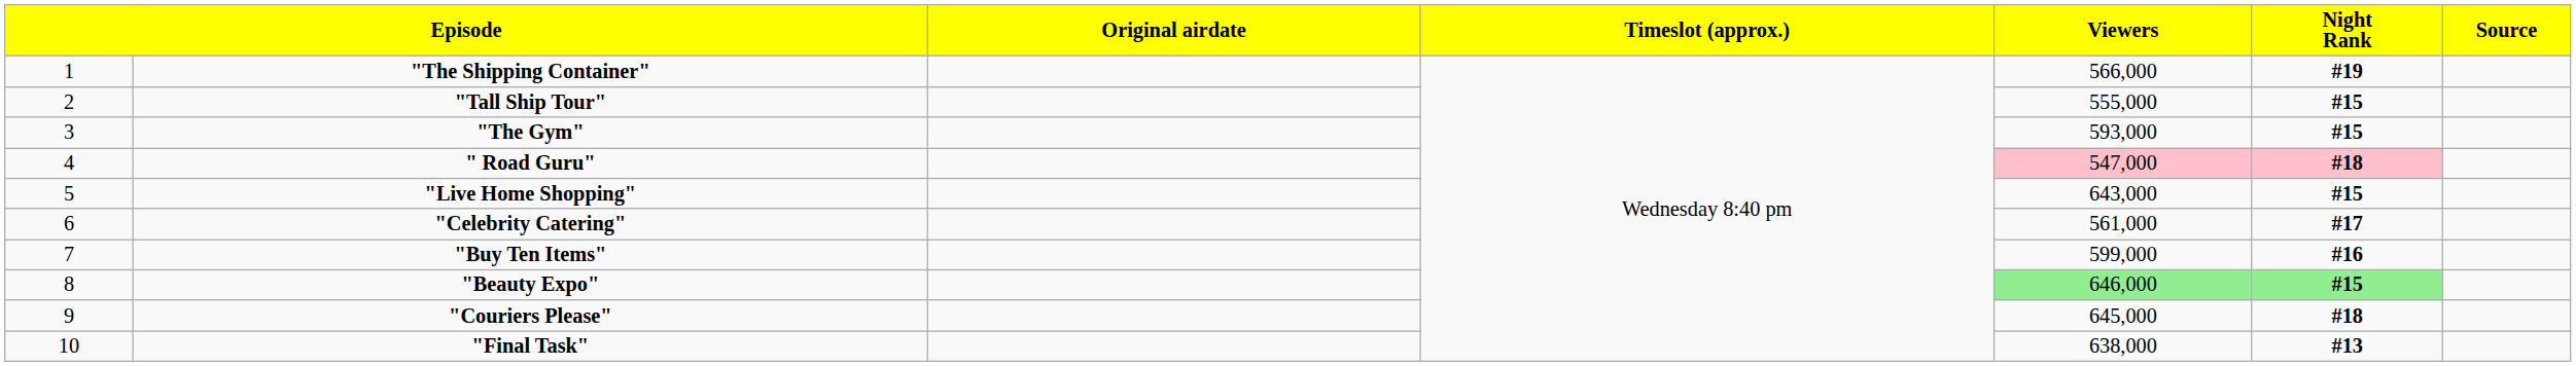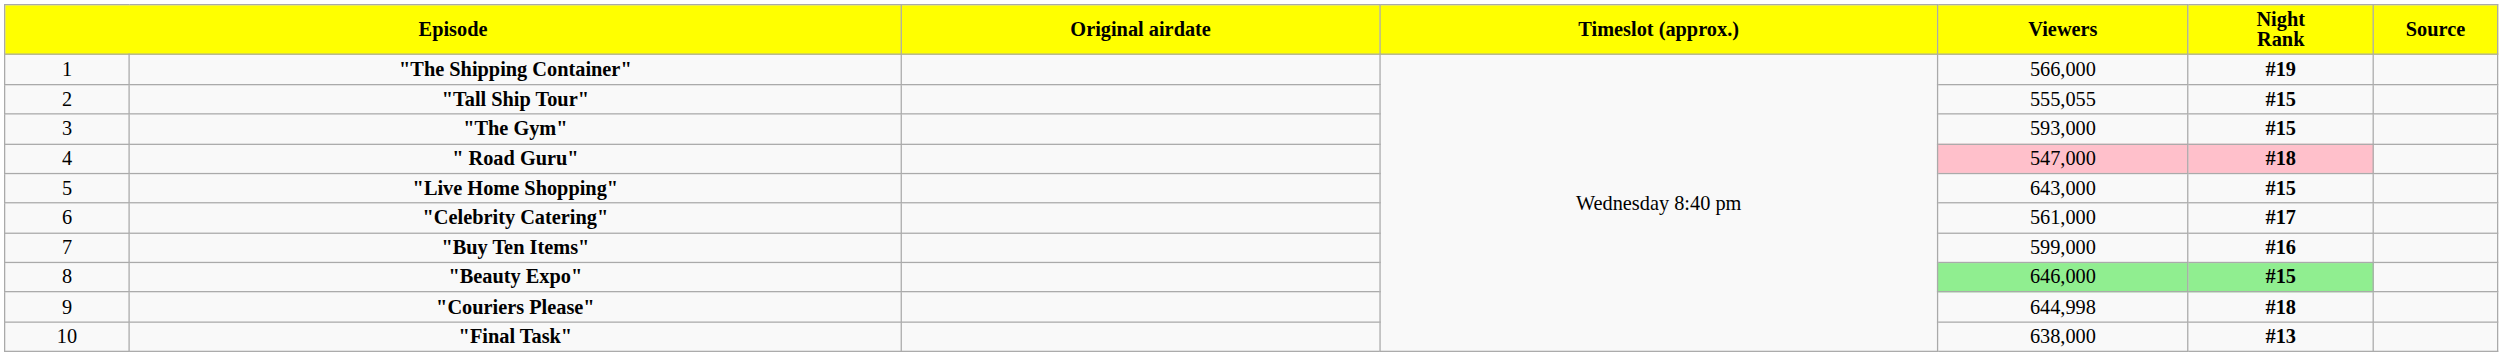 <table class="wikitable plainrowheaders" style="text-align:center; line-height:16px; width:99%;">
 <tr>
 <th scope="col" style="background:#FFFF00; color:black;" colspan="2">Episode</th>
 <th scope="col" style="background:#FFFF00; color:black;">Original airdate</th>
 <th scope="col" style="background:#FFFF00; color:black;">Timeslot (approx.)</th>
 <th scope="col" style="background:#FFFF00; color:black;">Viewers<br></th>
 <th scope="col" style="background:#FFFF00; color:black;">Night<br>Rank</th>
 <th scope="col" style="background:#FFFF00; color:black; width:05%;">Source</th>
 </tr>
 <tr>
 <td style="width:05%;">1</td>
 <td scope="row" style="text-align:center"><strong>"The Shipping Container"</strong></td>
 <td></td>
 <td rowspan="10">Wednesday 8:40 pm</td>
 <td>566,000</td>
 <td><strong>#19</strong></td>
 <td></td>
 </tr>
 <tr>
 <td style="width:05%;">2</td>
 <td scope="row" style="text-align:center"><strong>"Tall Ship Tour"</strong></td>
 <td></td>
-<td>555,000</td>
+<td>555,055</td>
 <td><strong>#15</strong></td>
 <td></td>
 </tr>
 <tr>
 <td style="width:05%;">3</td>
 <td scope="row" style="text-align:center"><strong>"The Gym"</strong></td>
 <td></td>
 <td>593,000</td>
 <td><strong>#15</strong></td>
 <td></td>
 </tr>
 <tr>
 <td style="width:05%;">4</td>
 <td scope="row" style="text-align:center"><strong>" Road Guru"</strong></td>
 <td></td>
 <td style="background:#FFC0CB;">547,000</td>
 <td style="background:#FFC0CB;"><strong>#18</strong></td>
 <td></td>
 </tr>
 <tr>
 <td style="width:05%;">5</td>
 <td scope="row" style="text-align:center"><strong>"Live Home Shopping"</strong></td>
 <td></td>
 <td>643,000</td>
 <td><strong>#15</strong></td>
 <td></td>
 </tr>
 <tr>
 <td style="width:05%;">6</td>
 <td scope="row" style="text-align:center"><strong>"Celebrity Catering"</strong></td>
 <td></td>
 <td>561,000</td>
 <td><strong>#17</strong></td>
 <td></td>
 </tr>
 <tr>
 <td style="width:05%;">7</td>
 <td scope="row" style="text-align:center"><strong>"Buy Ten Items"</strong></td>
 <td></td>
 <td>599,000</td>
 <td><strong>#16</strong></td>
 <td></td>
 </tr>
 <tr>
 <td style="width:05%;">8</td>
 <td scope="row" style="text-align:center"><strong>"Beauty Expo"</strong></td>
 <td></td>
 <td style="background:#90EE90;">646,000</td>
 <td style="background:#90EE90;"><strong>#15</strong></td>
 <td></td>
 </tr>
 <tr>
 <td style="width:05%;">9</td>
 <td scope="row" style="text-align:center"><strong>"Couriers Please"</strong></td>
 <td></td>
-<td>645,000</td>
+<td>644,998</td>
 <td><strong>#18</strong></td>
 <td></td>
 </tr>
 <tr>
 <td style="width:05%;">10</td>
 <td scope="row" style="text-align:center"><strong>"Final Task"</strong></td>
 <td></td>
 <td>638,000</td>
 <td><strong>#13</strong></td>
 <td></td>
 </tr>
 </table>
